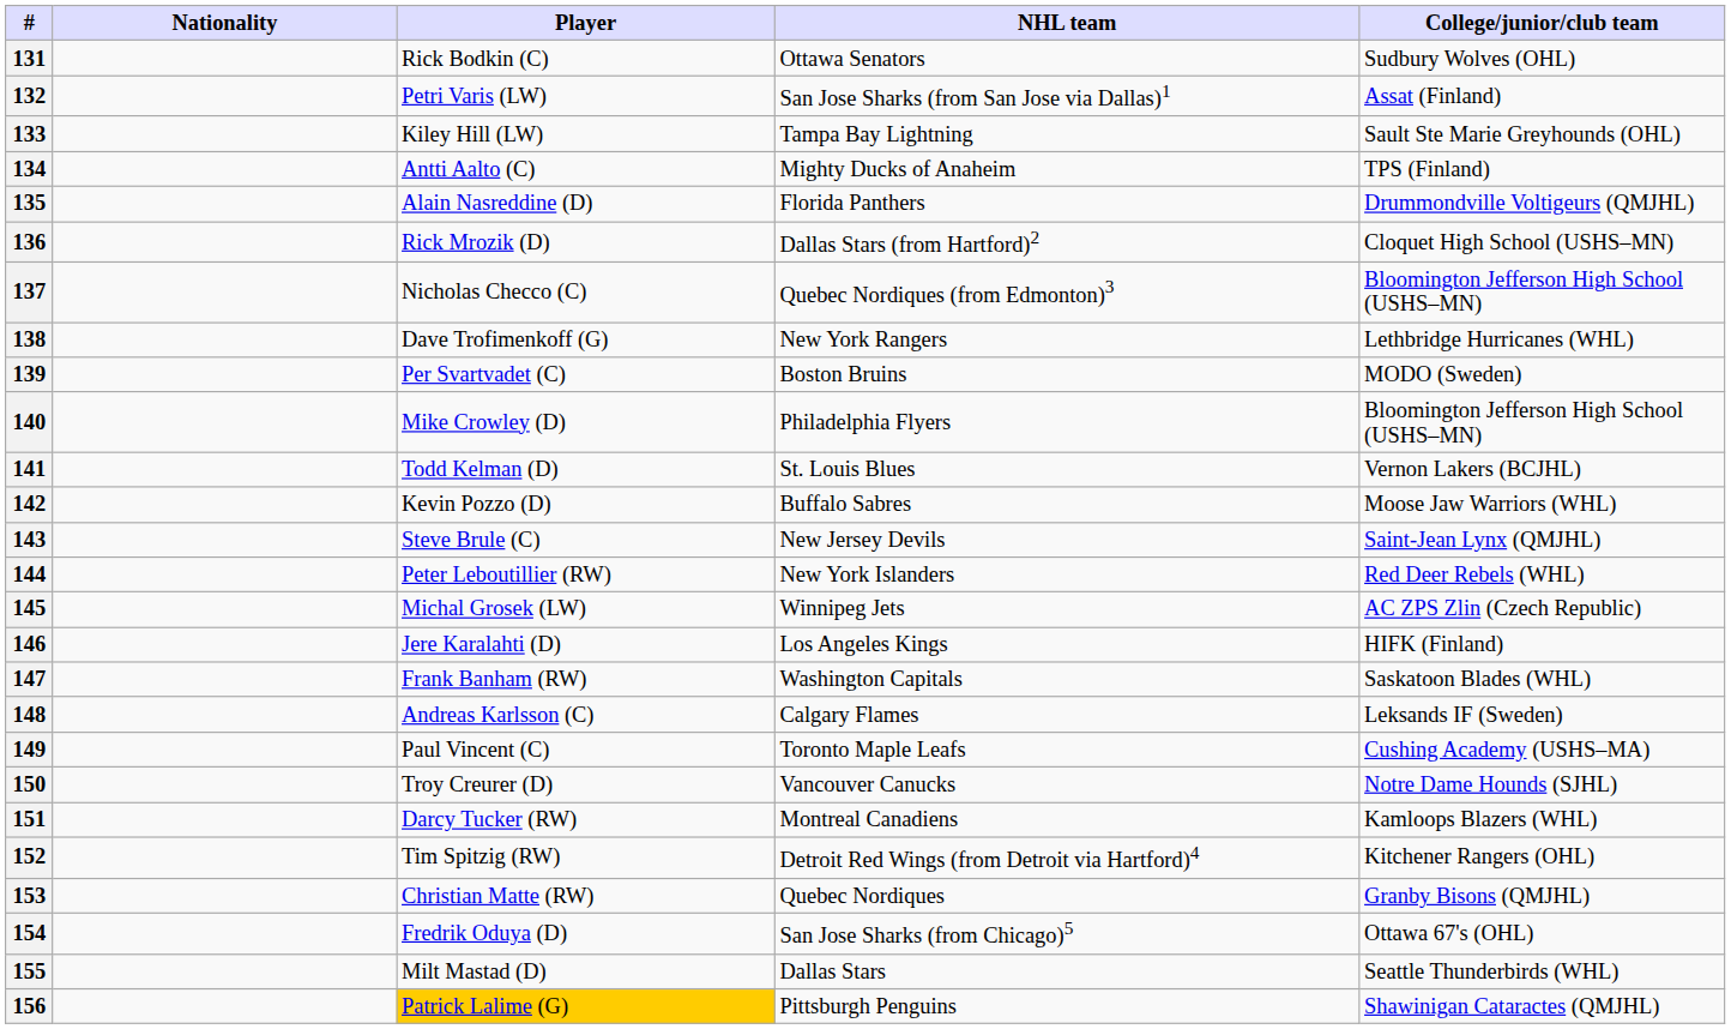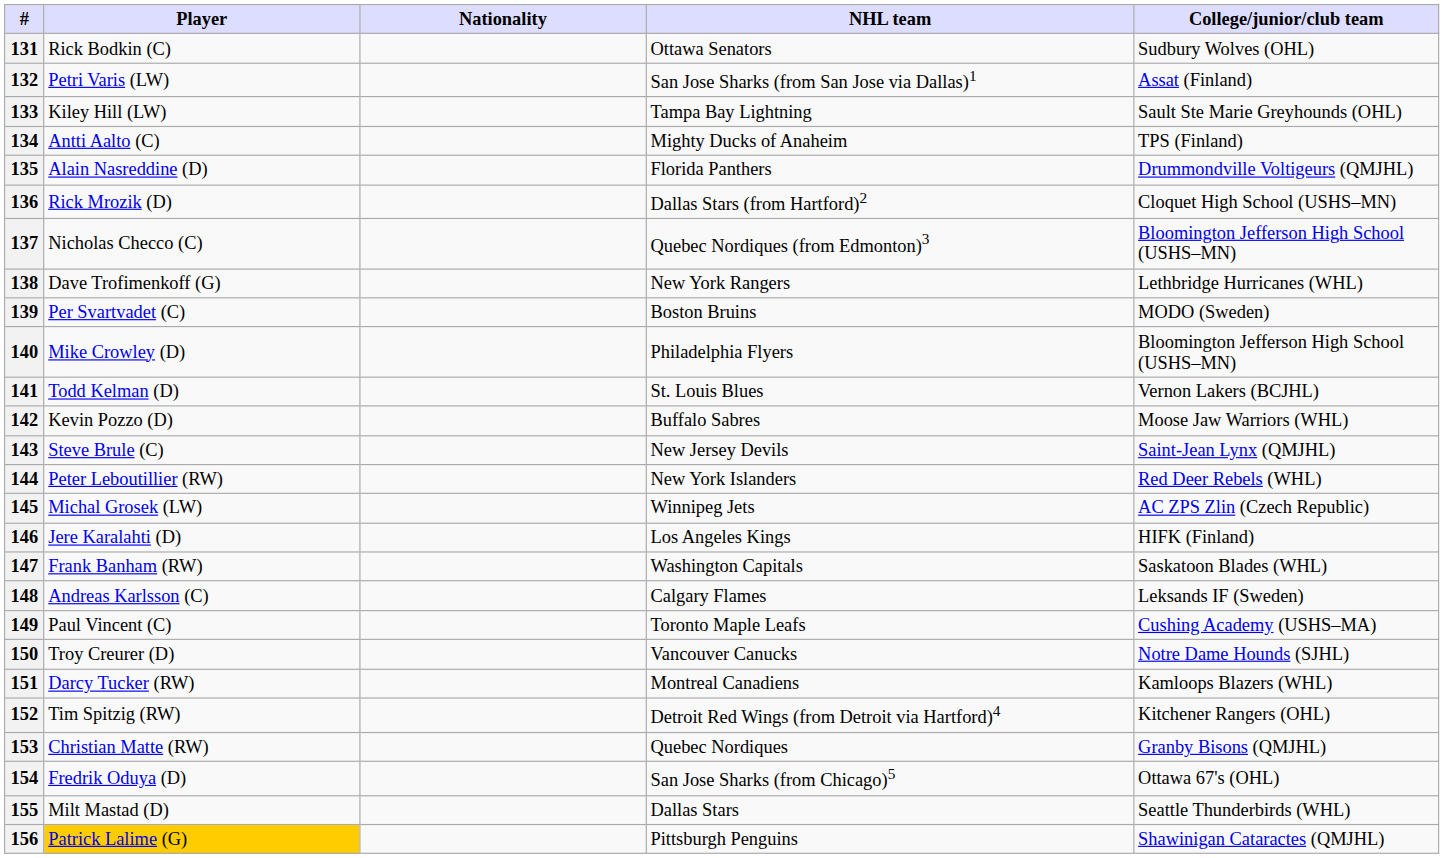 <table class="wikitable">
 <tr>
 <th style="background:#ddf; width:2.75%;">#</th>
+<th style="background:#ddf; width:22.0%;">Player</th>
 <th style="background:#ddf; width:20.0%;">Nationality</th>
-<th style="background:#ddf; width:22.0%;">Player</th>
 <th style="background:#ddf; width:34.0%;">NHL team</th>
 <th style="background:#ddf; width:100.0%;">College/junior/club team</th>
 </tr>
 <tr>
 <th>131</th>
+<td>Rick Bodkin (C)</td>
 <td></td>
-<td>Rick Bodkin (C)</td>
 <td>Ottawa Senators</td>
 <td>Sudbury Wolves (OHL)</td>
 </tr>
 <tr>
 <th>132</th>
+<td><a href='#'>Petri Varis</a> (LW)</td>
 <td></td>
-<td><a href='#'>Petri Varis</a> (LW)</td>
 <td>San Jose Sharks (from San Jose via Dallas)<sup>1</sup></td>
 <td><a href='#'>Assat</a> (Finland)</td>
 </tr>
 <tr>
 <th>133</th>
+<td>Kiley Hill (LW)</td>
 <td></td>
-<td>Kiley Hill (LW)</td>
 <td>Tampa Bay Lightning</td>
 <td>Sault Ste Marie Greyhounds (OHL)</td>
 </tr>
 <tr>
 <th>134</th>
+<td><a href='#'>Antti Aalto</a> (C)</td>
 <td></td>
-<td><a href='#'>Antti Aalto</a> (C)</td>
 <td>Mighty Ducks of Anaheim</td>
 <td>TPS (Finland)</td>
 </tr>
 <tr>
 <th>135</th>
+<td><a href='#'>Alain Nasreddine</a> (D)</td>
 <td></td>
-<td><a href='#'>Alain Nasreddine</a> (D)</td>
 <td>Florida Panthers</td>
 <td><a href='#'>Drummondville Voltigeurs</a> (QMJHL)</td>
 </tr>
 <tr>
 <th>136</th>
+<td><a href='#'>Rick Mrozik</a> (D)</td>
 <td></td>
-<td><a href='#'>Rick Mrozik</a> (D)</td>
 <td>Dallas Stars (from Hartford)<sup>2</sup></td>
 <td>Cloquet High School (USHS–MN)</td>
 </tr>
 <tr>
 <th>137</th>
+<td>Nicholas Checco (C)</td>
 <td></td>
-<td>Nicholas Checco (C)</td>
 <td>Quebec Nordiques (from Edmonton)<sup>3</sup></td>
 <td><a href='#'>Bloomington Jefferson High School</a> (USHS–MN)</td>
 </tr>
 <tr>
 <th>138</th>
+<td>Dave Trofimenkoff (G)</td>
 <td></td>
-<td>Dave Trofimenkoff (G)</td>
 <td>New York Rangers</td>
 <td>Lethbridge Hurricanes (WHL)</td>
 </tr>
 <tr>
 <th>139</th>
+<td><a href='#'>Per Svartvadet</a> (C)</td>
 <td></td>
-<td><a href='#'>Per Svartvadet</a> (C)</td>
 <td>Boston Bruins</td>
 <td>MODO (Sweden)</td>
 </tr>
 <tr>
 <th>140</th>
+<td><a href='#'>Mike Crowley</a> (D)</td>
 <td></td>
-<td><a href='#'>Mike Crowley</a> (D)</td>
 <td>Philadelphia Flyers</td>
 <td>Bloomington Jefferson High School (USHS–MN)</td>
 </tr>
 <tr>
 <th>141</th>
+<td><a href='#'>Todd Kelman</a> (D)</td>
 <td></td>
-<td><a href='#'>Todd Kelman</a> (D)</td>
 <td>St. Louis Blues</td>
 <td>Vernon Lakers (BCJHL)</td>
 </tr>
 <tr>
 <th>142</th>
+<td>Kevin Pozzo (D)</td>
 <td></td>
-<td>Kevin Pozzo (D)</td>
 <td>Buffalo Sabres</td>
 <td>Moose Jaw Warriors (WHL)</td>
 </tr>
 <tr>
 <th>143</th>
+<td><a href='#'>Steve Brule</a> (C)</td>
 <td></td>
-<td><a href='#'>Steve Brule</a> (C)</td>
 <td>New Jersey Devils</td>
 <td><a href='#'>Saint-Jean Lynx</a> (QMJHL)</td>
 </tr>
 <tr>
 <th>144</th>
+<td><a href='#'>Peter Leboutillier</a> (RW)</td>
 <td></td>
-<td><a href='#'>Peter Leboutillier</a> (RW)</td>
 <td>New York Islanders</td>
 <td><a href='#'>Red Deer Rebels</a> (WHL)</td>
 </tr>
 <tr>
 <th>145</th>
+<td><a href='#'>Michal Grosek</a> (LW)</td>
 <td></td>
-<td><a href='#'>Michal Grosek</a> (LW)</td>
 <td>Winnipeg Jets</td>
 <td><a href='#'>AC ZPS Zlin</a> (Czech Republic)</td>
 </tr>
 <tr>
 <th>146</th>
+<td><a href='#'>Jere Karalahti</a> (D)</td>
 <td></td>
-<td><a href='#'>Jere Karalahti</a> (D)</td>
 <td>Los Angeles Kings</td>
 <td>HIFK (Finland)</td>
 </tr>
 <tr>
 <th>147</th>
+<td><a href='#'>Frank Banham</a> (RW)</td>
 <td></td>
-<td><a href='#'>Frank Banham</a> (RW)</td>
 <td>Washington Capitals</td>
 <td>Saskatoon Blades (WHL)</td>
 </tr>
 <tr>
 <th>148</th>
+<td><a href='#'>Andreas Karlsson</a> (C)</td>
 <td></td>
-<td><a href='#'>Andreas Karlsson</a> (C)</td>
 <td>Calgary Flames</td>
 <td>Leksands IF (Sweden)</td>
 </tr>
 <tr>
 <th>149</th>
+<td>Paul Vincent (C)</td>
 <td></td>
-<td>Paul Vincent (C)</td>
 <td>Toronto Maple Leafs</td>
 <td><a href='#'>Cushing Academy</a> (USHS–MA)</td>
 </tr>
 <tr>
 <th>150</th>
+<td>Troy Creurer (D)</td>
 <td></td>
-<td>Troy Creurer (D)</td>
 <td>Vancouver Canucks</td>
 <td><a href='#'>Notre Dame Hounds</a> (SJHL)</td>
 </tr>
 <tr>
 <th>151</th>
+<td><a href='#'>Darcy Tucker</a> (RW)</td>
 <td></td>
-<td><a href='#'>Darcy Tucker</a> (RW)</td>
 <td>Montreal Canadiens</td>
 <td>Kamloops Blazers (WHL)</td>
 </tr>
 <tr>
 <th>152</th>
+<td>Tim Spitzig (RW)</td>
 <td></td>
-<td>Tim Spitzig (RW)</td>
 <td>Detroit Red Wings (from Detroit via Hartford)<sup>4</sup></td>
 <td>Kitchener Rangers (OHL)</td>
 </tr>
 <tr>
 <th>153</th>
+<td><a href='#'>Christian Matte</a> (RW)</td>
 <td></td>
-<td><a href='#'>Christian Matte</a> (RW)</td>
 <td>Quebec Nordiques</td>
 <td><a href='#'>Granby Bisons</a> (QMJHL)</td>
 </tr>
 <tr>
 <th>154</th>
+<td><a href='#'>Fredrik Oduya</a> (D)</td>
 <td></td>
-<td><a href='#'>Fredrik Oduya</a> (D)</td>
 <td>San Jose Sharks (from Chicago)<sup>5</sup></td>
 <td>Ottawa 67's (OHL)</td>
 </tr>
 <tr>
 <th>155</th>
+<td>Milt Mastad (D)</td>
 <td></td>
-<td>Milt Mastad (D)</td>
 <td>Dallas Stars</td>
 <td>Seattle Thunderbirds (WHL)</td>
 </tr>
 <tr>
 <th>156</th>
+<td bgcolor="#FFCC00"><a href='#'>Patrick Lalime</a> (G)</td>
 <td></td>
-<td bgcolor="#FFCC00"><a href='#'>Patrick Lalime</a> (G)</td>
 <td>Pittsburgh Penguins</td>
 <td><a href='#'>Shawinigan Cataractes</a> (QMJHL)</td>
 </tr>
 </table>
